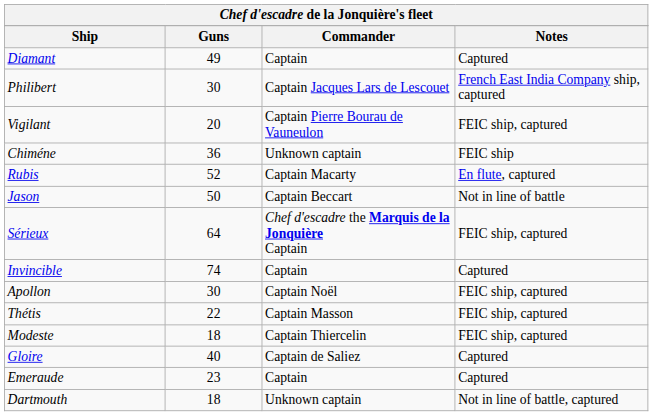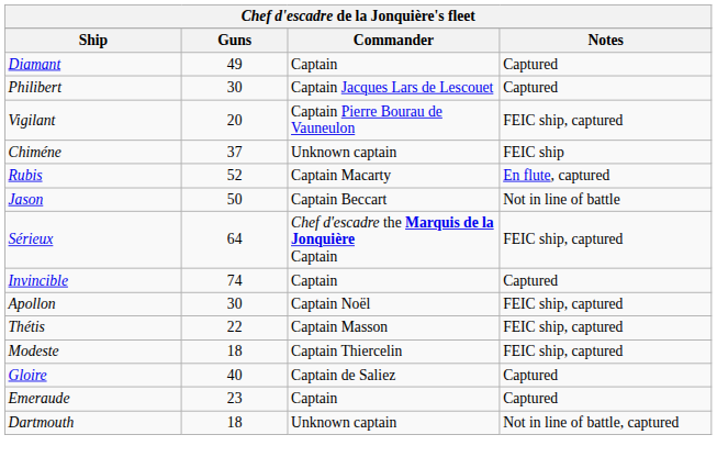 <table class="wikitable" width=60%>
 <tr valign="top">
 <th colspan="8" bgcolor="white"><em>Chef d'escadre</em> de la Jonquière's fleet</th>
 </tr>
 <tr valign="top">
 </tr>
 <tr>
 <th style="width: 25%">Ship</th>
 <th style="width: 15%">Guns</th>
 <th style="width: 30%">Commander</th>
 <th style="width: 30%">Notes</th>
 </tr>
 <tr>
 <td><a href='#'><em>Diamant</em></a></td>
 <td align= center>49</td>
 <td>Captain </td>
 <td>Captured</td>
 </tr>
 <tr>
 <td><em>Philibert</em></td>
 <td align= center>30</td>
 <td>Captain <a href='#'>Jacques Lars de Lescouet</a></td>
-<td><a href='#'>French East India Company</a> ship, captured</td>
+<td>Captured</td>
 </tr>
 <tr>
 <td><em>Vigilant</em></td>
 <td align= center>20</td>
 <td>Captain <a href='#'>Pierre Bourau de Vauneulon</a></td>
 <td>FEIC ship, captured</td>
 </tr>
 <tr>
 <td><em>Chiméne</em></td>
-<td align= center>36</td>
+<td align= center>37</td>
 <td>Unknown captain</td>
 <td>FEIC ship</td>
 </tr>
 <tr>
 <td><a href='#'><em>Rubis</em></a></td>
 <td align= center>52</td>
 <td>Captain Macarty</td>
 <td><a href='#'>En flute</a>, captured</td>
 </tr>
 <tr>
 <td><a href='#'><em>Jason</em></a></td>
 <td align= center>50</td>
 <td>Captain Beccart</td>
 <td>Not in line of battle</td>
 </tr>
 <tr>
 <td><a href='#'><em>Sérieux</em></a></td>
 <td align= center>64</td>
 <td><em>Chef d'escadre</em> the <strong><a href='#'>Marquis de la Jonquière</a></strong><br>Captain </td>
 <td>FEIC ship, captured</td>
 </tr>
 <tr>
 <td><a href='#'><em>Invincible</em></a></td>
 <td align= center>74</td>
 <td>Captain </td>
 <td>Captured</td>
 </tr>
 <tr>
 <td><em>Apollon</em></td>
 <td align= center>30</td>
 <td>Captain Noël</td>
 <td>FEIC ship, captured</td>
 </tr>
 <tr>
 <td><em>Thétis</em></td>
 <td align= center>22</td>
 <td>Captain Masson</td>
 <td>FEIC ship, captured</td>
 </tr>
 <tr>
 <td><em>Modeste</em></td>
 <td align= center>18</td>
 <td>Captain Thiercelin</td>
 <td>FEIC ship, captured</td>
 </tr>
 <tr>
 <td><a href='#'><em>Gloire</em></a></td>
 <td align= center>40</td>
 <td>Captain de Saliez</td>
 <td>Captured</td>
 </tr>
 <tr>
 <td><em>Emeraude</em></td>
 <td align= center>23</td>
 <td>Captain </td>
 <td>Captured</td>
 </tr>
 <tr>
 <td><em>Dartmouth</em></td>
 <td align= center>18</td>
 <td>Unknown captain</td>
 <td>Not in line of battle, captured</td>
 </tr>
 </table>
